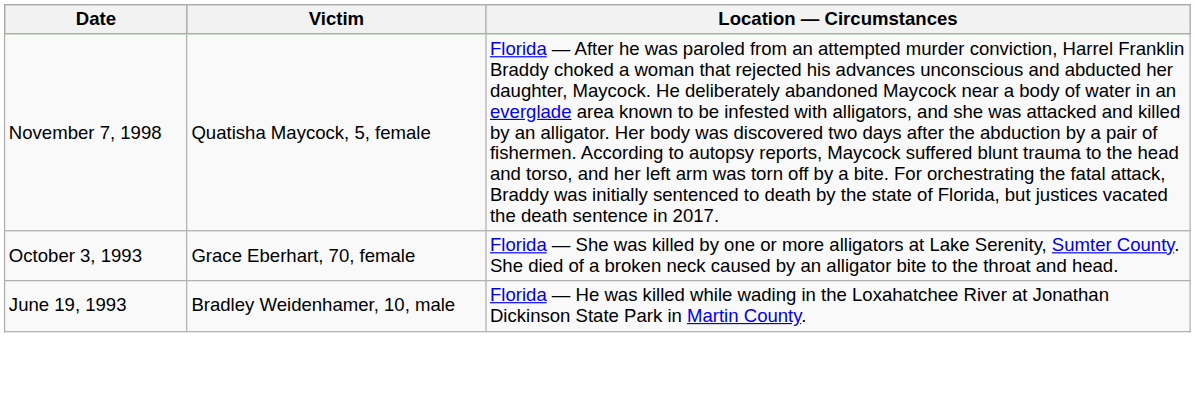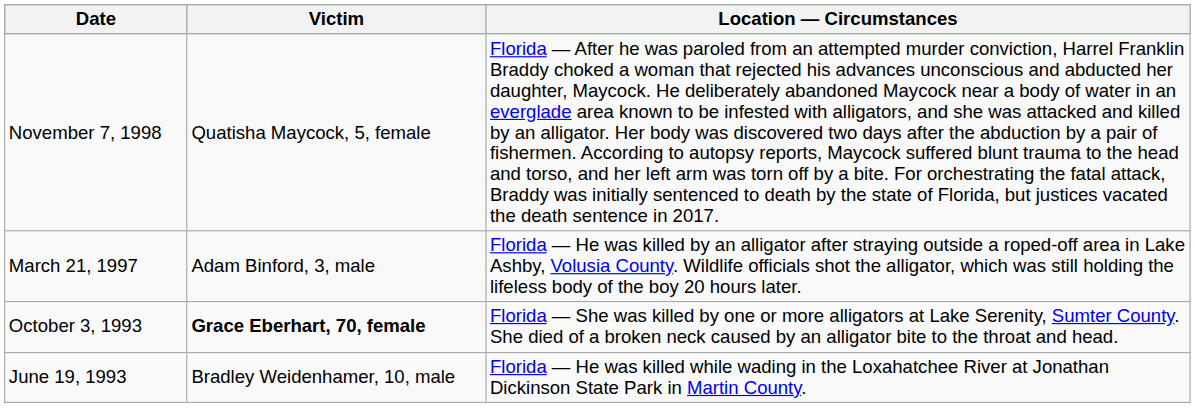 <table class="wikitable">
 <tr style="background:green;">
 <th style="width:150px;">Date</th>
 <th style="width:250px;">Victim</th>
 <th style="width:600px;">Location — Circumstances</th>
 </tr>
 <tr>
 <td>November 7, 1998</td>
 <td>Quatisha Maycock, 5, female</td>
 <td><a href='#'>Florida</a> — After he was paroled from an attempted murder conviction, Harrel Franklin Braddy choked a woman that rejected his advances unconscious and abducted her daughter, Maycock. He deliberately abandoned Maycock near a body of water in an <a href='#'>everglade</a> area known to be infested with alligators, and she was attacked and killed by an alligator. Her body was discovered two days after the abduction by a pair of fishermen. According to autopsy reports, Maycock suffered blunt trauma to the head and torso, and her left arm was torn off by a bite. For orchestrating the fatal attack, Braddy was initially sentenced to death by the state of Florida, but justices vacated the death sentence in 2017.</td>
 </tr>
 <tr>
+<td>March 21, 1997</td>
+<td>Adam Binford, 3, male</td>
+<td><a href='#'>Florida</a> — He was killed by an  alligator after straying outside a roped-off area in Lake Ashby, <a href='#'>Volusia County</a>. Wildlife officials shot the alligator, which was still holding the lifeless body of the boy 20 hours later.</td>
+</tr>
+<tr>
 <td>October 3, 1993</td>
-<td>Grace Eberhart, 70, female</td>
+<td><strong>Grace Eberhart, 70, female</strong></td>
 <td><a href='#'>Florida</a> — She was killed by one or more alligators at Lake Serenity, <a href='#'>Sumter County</a>. She died of a broken neck caused by an alligator bite to the throat and head.</td>
 </tr>
 <tr>
 <td>June 19, 1993</td>
 <td>Bradley Weidenhamer, 10, male</td>
 <td><a href='#'>Florida</a> — He was killed while wading in the Loxahatchee River at Jonathan Dickinson State Park in <a href='#'>Martin County</a>.</td>
 </tr>
 </table>
